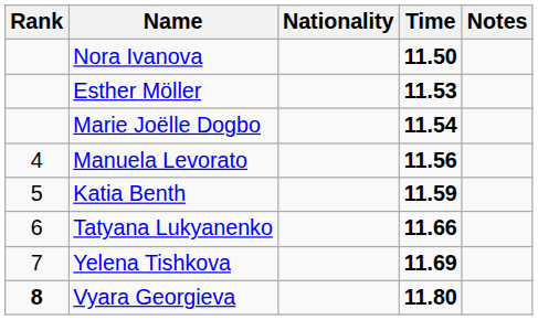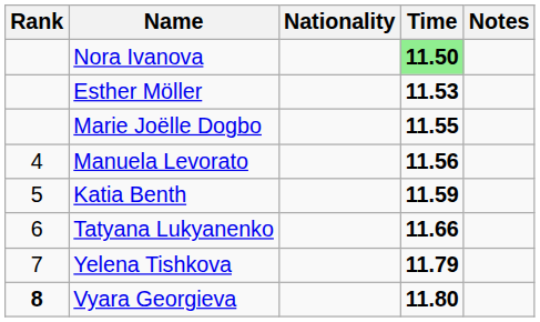 <table class="wikitable sortable" style="text-align:center">
 <tr>
 <th>Rank</th>
 <th>Name</th>
 <th>Nationality</th>
 <th>Time</th>
 <th>Notes</th>
 </tr>
 <tr>
 <td></td>
 <td align=left><a href='#'>Nora Ivanova</a></td>
 <td align=left></td>
-<td><strong>11.50</strong></td>
+<td style="background: lightgreen;"><strong>11.50</strong></td>
 <td></td>
 </tr>
 <tr>
 <td></td>
 <td align=left><a href='#'>Esther Möller</a></td>
 <td align=left></td>
 <td><strong>11.53</strong></td>
 <td></td>
 </tr>
 <tr>
 <td></td>
 <td align=left><a href='#'>Marie Joëlle Dogbo</a></td>
 <td align=left></td>
-<td><strong>11.54</strong></td>
+<td><strong>11.55</strong></td>
 <td></td>
 </tr>
 <tr>
 <td>4</td>
 <td align=left><a href='#'>Manuela Levorato</a></td>
 <td align=left></td>
 <td><strong>11.56</strong></td>
 <td></td>
 </tr>
 <tr>
 <td>5</td>
 <td align=left><a href='#'>Katia Benth</a></td>
 <td align=left></td>
 <td><strong>11.59</strong></td>
 <td></td>
 </tr>
 <tr>
 <td>6</td>
 <td align=left><a href='#'>Tatyana Lukyanenko</a></td>
 <td align=left></td>
 <td><strong>11.66</strong></td>
 <td></td>
 </tr>
 <tr>
 <td>7</td>
 <td align=left><a href='#'>Yelena Tishkova</a></td>
 <td align=left></td>
-<td><strong>11.69</strong></td>
+<td><strong>11.79</strong></td>
 <td></td>
 </tr>
 <tr>
 <td><strong>8</strong></td>
 <td align=left><a href='#'>Vyara Georgieva</a></td>
 <td align=left></td>
 <td><strong>11.80</strong></td>
 <td></td>
 </tr>
 </table>
